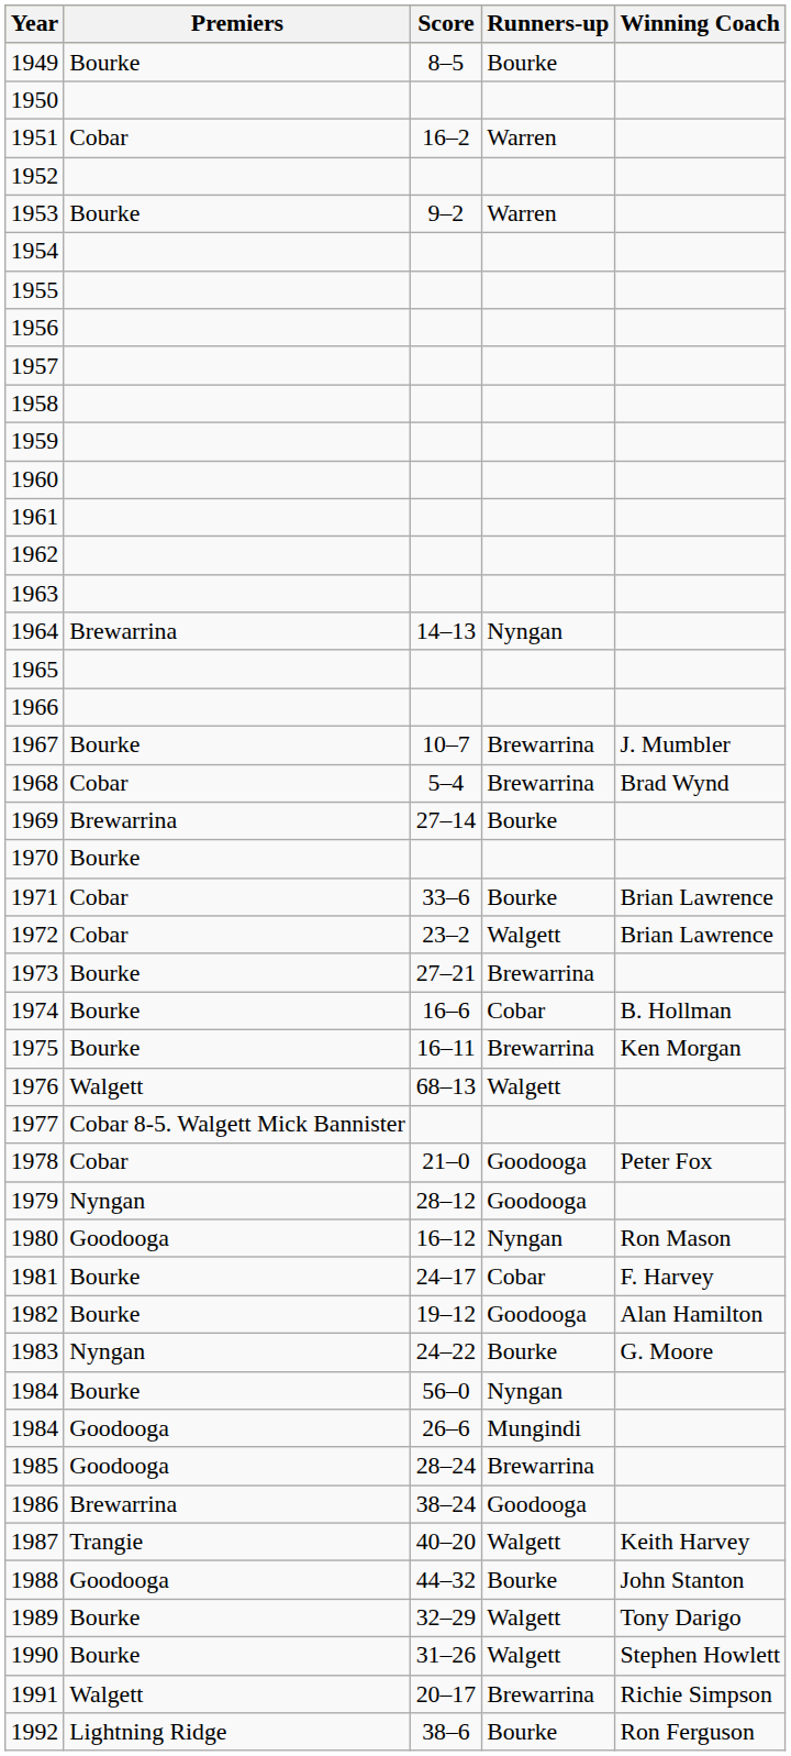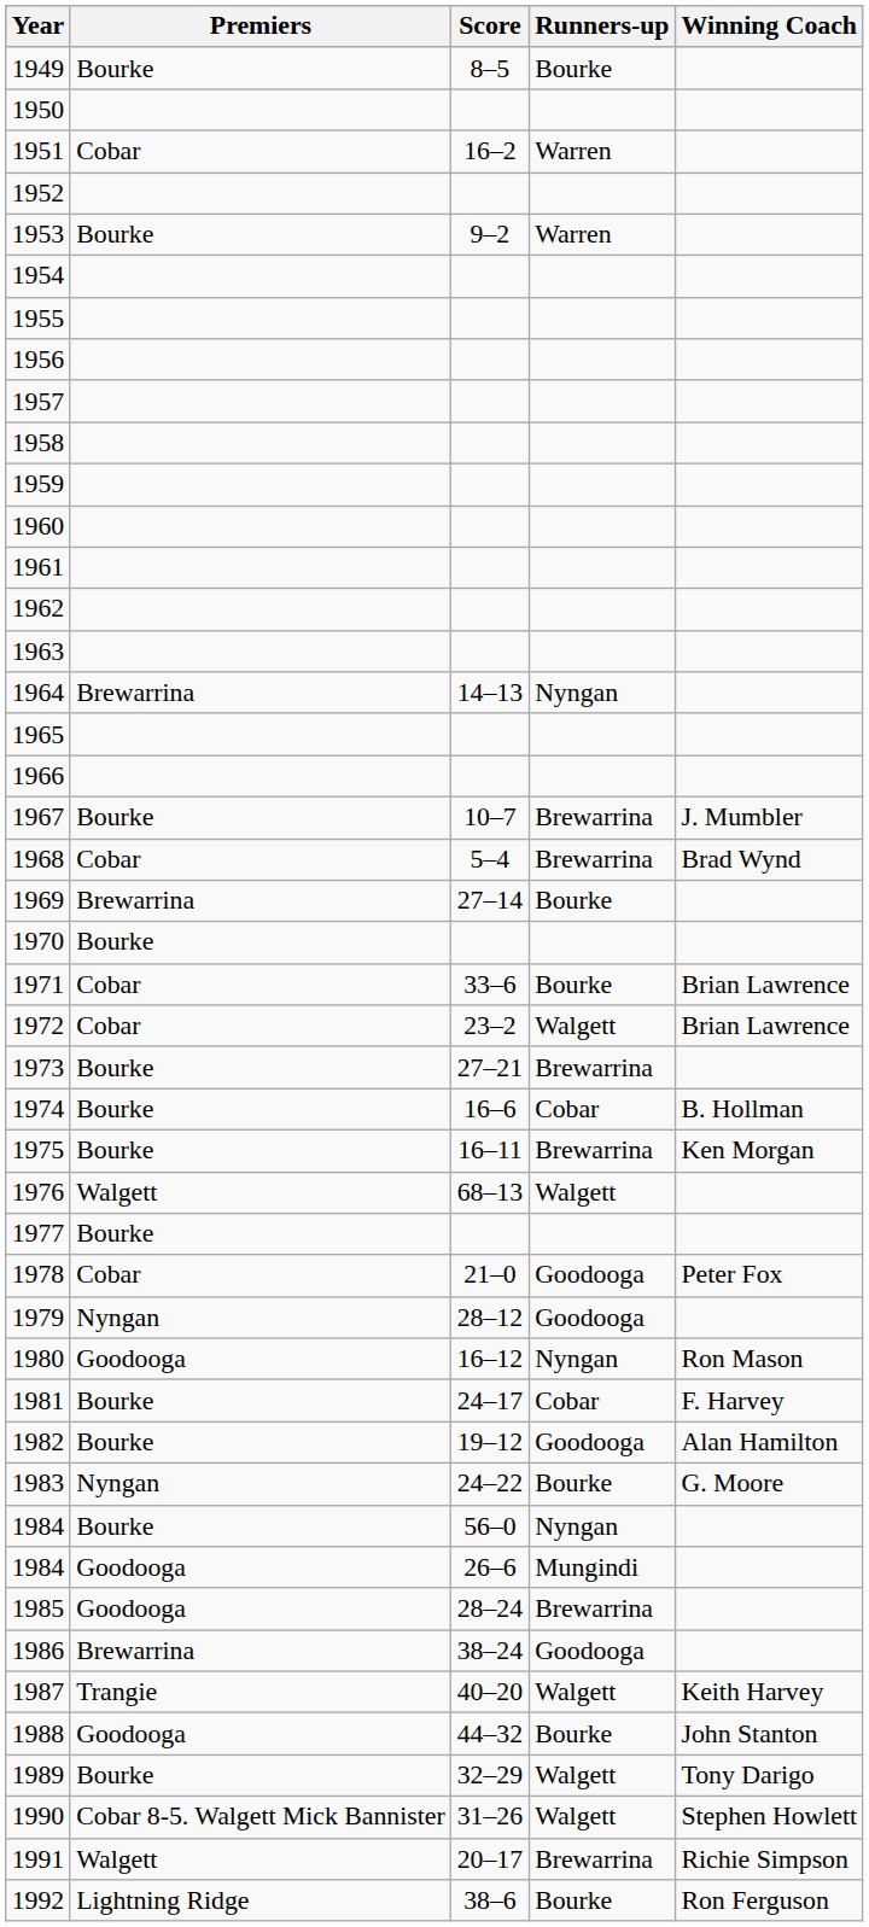 <table class="wikitable">
 <tr bgcolor=#bdb76b>
 <th>Year</th>
 <th>Premiers</th>
 <th>Score</th>
 <th>Runners-up</th>
 <th>Winning Coach</th>
 </tr>
 <tr>
 <td>1949</td>
 <td>Bourke</td>
 <td align=center>8–5</td>
 <td>Bourke</td>
 <td></td>
 </tr>
 <tr>
 <td>1950</td>
 <td></td>
 <td align=center></td>
 <td></td>
 <td></td>
 </tr>
 <tr>
 <td>1951</td>
 <td>Cobar</td>
 <td align=center>16–2</td>
 <td>Warren</td>
 <td></td>
 </tr>
 <tr>
 <td>1952</td>
 <td></td>
 <td align=center></td>
 <td></td>
 <td></td>
 </tr>
 <tr>
 <td>1953</td>
 <td>Bourke</td>
 <td align=center>9–2</td>
 <td>Warren</td>
 <td></td>
 </tr>
 <tr>
 <td>1954</td>
 <td></td>
 <td align=center></td>
 <td></td>
 <td></td>
 </tr>
 <tr>
 <td>1955</td>
 <td></td>
 <td align=center></td>
 <td></td>
 <td></td>
 </tr>
 <tr>
 <td>1956</td>
 <td></td>
 <td align=center></td>
 <td></td>
 <td></td>
 </tr>
 <tr>
 <td>1957</td>
 <td></td>
 <td align=center></td>
 <td></td>
 <td></td>
 </tr>
 <tr>
 <td>1958</td>
 <td></td>
 <td align=center></td>
 <td></td>
 <td></td>
 </tr>
 <tr>
 <td>1959</td>
 <td></td>
 <td align=center></td>
 <td></td>
 <td></td>
 </tr>
 <tr>
 <td>1960</td>
 <td></td>
 <td align=center></td>
 <td></td>
 <td></td>
 </tr>
 <tr>
 <td>1961</td>
 <td></td>
 <td align=center></td>
 <td></td>
 <td></td>
 </tr>
 <tr>
 <td>1962</td>
 <td></td>
 <td align=center></td>
 <td></td>
 <td></td>
 </tr>
 <tr>
 <td>1963</td>
 <td></td>
 <td align=center></td>
 <td></td>
 <td></td>
 </tr>
 <tr>
 <td>1964</td>
 <td>Brewarrina</td>
 <td align=center>14–13</td>
 <td>Nyngan</td>
 <td></td>
 </tr>
 <tr>
 <td>1965</td>
 <td></td>
 <td align=center></td>
 <td></td>
 <td></td>
 </tr>
 <tr>
 <td>1966</td>
 <td></td>
 <td align=center></td>
 <td></td>
 <td></td>
 </tr>
 <tr>
 <td>1967</td>
 <td>Bourke</td>
 <td align=center>10–7</td>
 <td>Brewarrina</td>
 <td>J. Mumbler</td>
 </tr>
 <tr>
 <td>1968</td>
 <td>Cobar</td>
 <td align=center>5–4</td>
 <td>Brewarrina</td>
 <td>Brad Wynd</td>
 </tr>
 <tr>
 <td>1969</td>
 <td>Brewarrina</td>
 <td align=center>27–14</td>
 <td>Bourke</td>
 <td></td>
 </tr>
 <tr>
 <td>1970</td>
 <td>Bourke</td>
 <td align=center></td>
 <td></td>
 <td></td>
 </tr>
 <tr>
 <td>1971</td>
 <td>Cobar</td>
 <td align=center>33–6</td>
 <td>Bourke</td>
 <td>Brian Lawrence</td>
 </tr>
 <tr>
 <td>1972</td>
 <td>Cobar</td>
 <td align=center>23–2</td>
 <td>Walgett</td>
 <td>Brian Lawrence</td>
 </tr>
 <tr>
 <td>1973</td>
 <td>Bourke</td>
 <td align=center>27–21</td>
 <td>Brewarrina</td>
 <td></td>
 </tr>
 <tr>
 <td>1974</td>
 <td>Bourke</td>
 <td align=center>16–6</td>
 <td>Cobar</td>
 <td>B. Hollman</td>
 </tr>
 <tr>
 <td>1975</td>
 <td>Bourke</td>
 <td align=center>16–11</td>
 <td>Brewarrina</td>
 <td>Ken Morgan</td>
 </tr>
 <tr>
 <td>1976</td>
 <td>Walgett</td>
 <td align=center>68–13</td>
 <td>Walgett</td>
 <td></td>
 </tr>
 <tr>
 <td>1977</td>
-<td>Cobar          8-5.  Walgett              Mick Bannister</td>
+<td>Bourke</td>
 <td></td>
 <td></td>
 <td></td>
 </tr>
 <tr>
 <td>1978</td>
 <td>Cobar</td>
 <td align=center>21–0</td>
 <td>Goodooga</td>
 <td>Peter Fox</td>
 </tr>
 <tr>
 <td>1979</td>
 <td>Nyngan</td>
 <td align=center>28–12</td>
 <td>Goodooga</td>
 <td></td>
 </tr>
 <tr>
 <td>1980</td>
 <td>Goodooga</td>
 <td align=center>16–12</td>
 <td>Nyngan</td>
 <td>Ron Mason</td>
 </tr>
 <tr>
 <td>1981</td>
 <td>Bourke</td>
 <td align=center>24–17</td>
 <td>Cobar</td>
 <td>F. Harvey</td>
 </tr>
 <tr>
 <td>1982</td>
 <td>Bourke</td>
 <td align=center>19–12</td>
 <td>Goodooga</td>
 <td>Alan Hamilton</td>
 </tr>
 <tr>
 <td>1983</td>
 <td>Nyngan</td>
 <td align=center>24–22</td>
 <td>Bourke</td>
 <td>G. Moore</td>
 </tr>
 <tr>
 <td>1984</td>
 <td>Bourke</td>
 <td align=center>56–0</td>
 <td>Nyngan</td>
 <td></td>
 </tr>
 <tr>
 <td>1984</td>
 <td>Goodooga</td>
 <td align=center>26–6</td>
 <td>Mungindi</td>
 <td></td>
 </tr>
 <tr>
 <td>1985</td>
 <td>Goodooga</td>
 <td align=center>28–24</td>
 <td>Brewarrina</td>
 <td></td>
 </tr>
 <tr>
 <td>1986</td>
 <td>Brewarrina</td>
 <td align=center>38–24</td>
 <td>Goodooga</td>
 <td></td>
 </tr>
 <tr>
 <td>1987</td>
 <td>Trangie</td>
 <td align=center>40–20</td>
 <td>Walgett</td>
 <td>Keith Harvey</td>
 </tr>
 <tr>
 <td>1988</td>
 <td>Goodooga</td>
 <td align=center>44–32</td>
 <td>Bourke</td>
 <td>John Stanton</td>
 </tr>
 <tr>
 <td>1989</td>
 <td>Bourke</td>
 <td align=center>32–29</td>
 <td>Walgett</td>
 <td>Tony Darigo</td>
 </tr>
 <tr>
 <td>1990</td>
-<td>Bourke</td>
+<td>Cobar          8-5.  Walgett              Mick Bannister</td>
 <td align=center>31–26</td>
 <td>Walgett</td>
 <td>Stephen Howlett</td>
 </tr>
 <tr>
 <td>1991</td>
 <td>Walgett</td>
 <td align=center>20–17</td>
 <td>Brewarrina</td>
 <td>Richie Simpson</td>
 </tr>
 <tr>
 <td>1992</td>
 <td>Lightning Ridge</td>
 <td align=center>38–6</td>
 <td>Bourke</td>
 <td>Ron Ferguson</td>
 </tr>
 </table>
